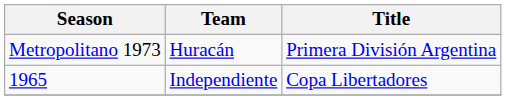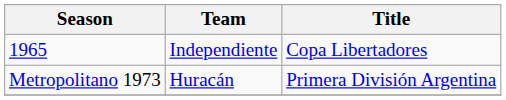 <table class="wikitable">
 <tr>
 <th>Season</th>
 <th>Team</th>
 <th>Title</th>
 </tr>
 <tr>
+<td><a href='#'>1965</a></td>
+<td><a href='#'>Independiente</a></td>
+<td><a href='#'>Copa Libertadores</a></td>
+</tr>
+<tr>
 <td><a href='#'>Metropolitano</a> 1973</td>
 <td><a href='#'>Huracán</a></td>
 <td><a href='#'>Primera División Argentina</a></td>
 </tr>
 <tr>
-<td><a href='#'>1965</a></td>
-<td><a href='#'>Independiente</a></td>
-<td><a href='#'>Copa Libertadores</a></td>
-</tr>
-<tr>
 </tr>
 </table>
